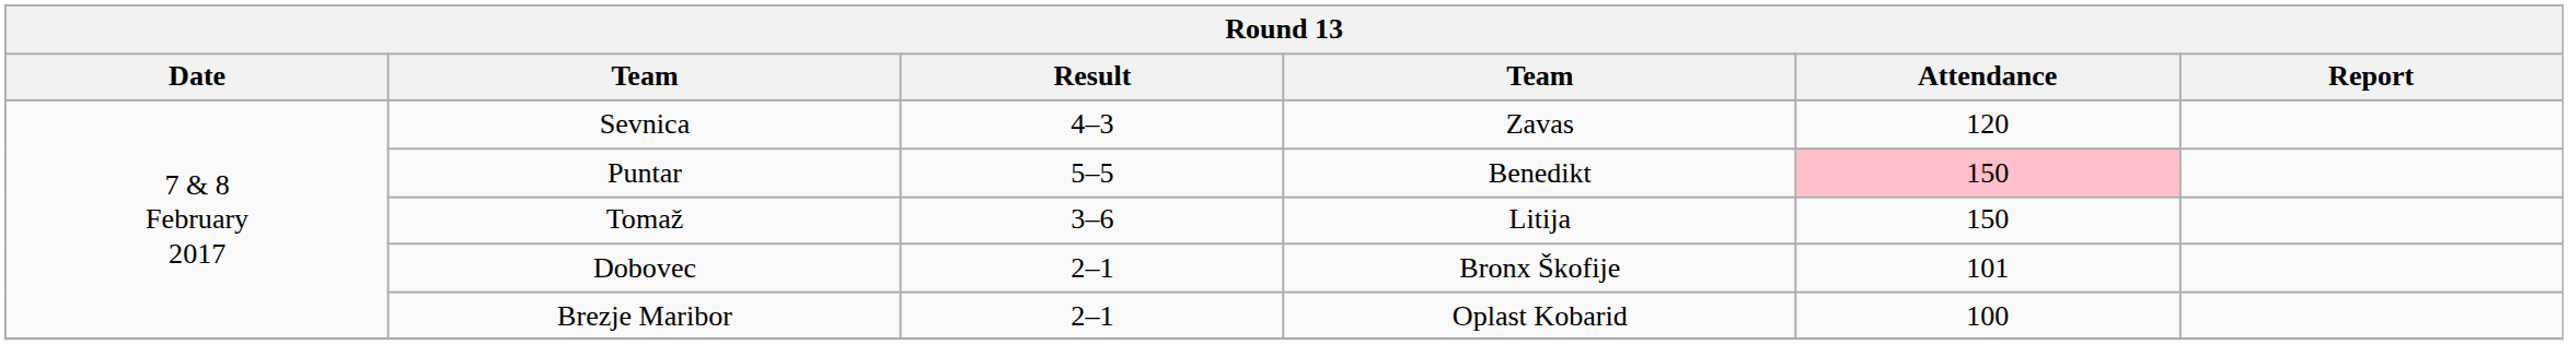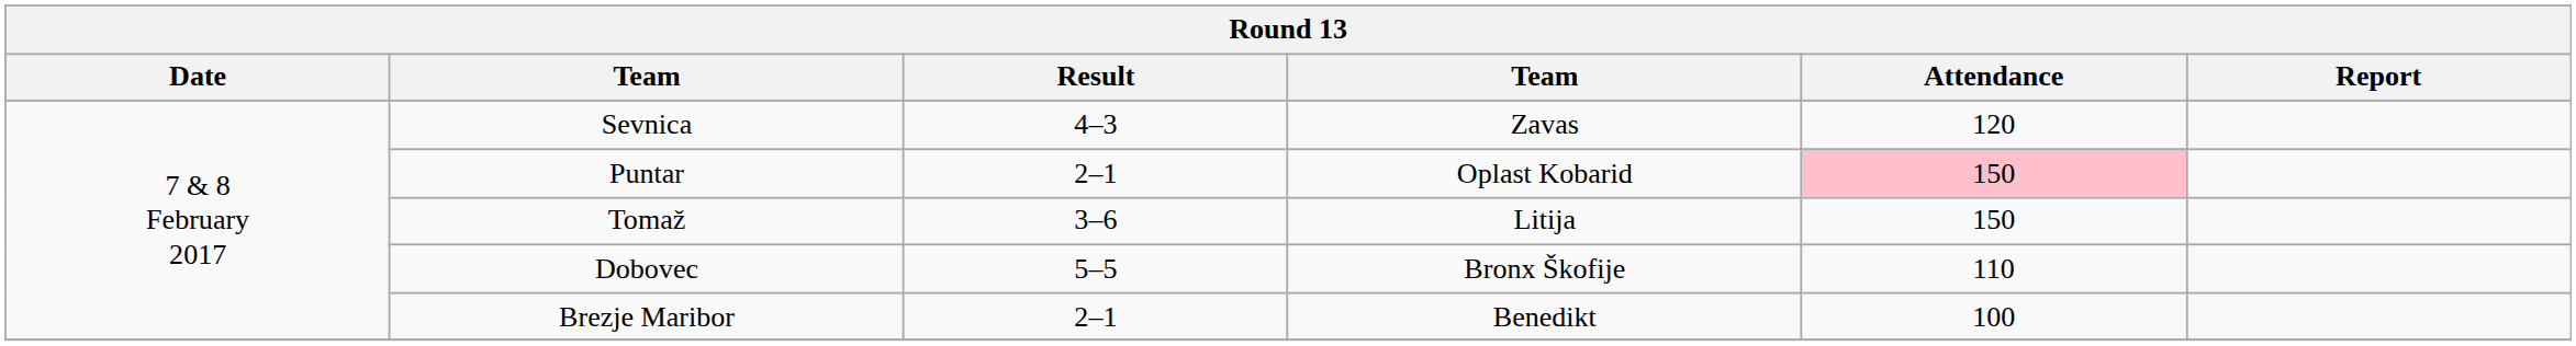 <table class="wikitable collapsible collapsed" style="font-size:88%; text-align:center; width:100%">
 <tr>
 <th colspan=6 bgcolor=#FFFFFF>Round 13</th>
 </tr>
 <tr>
 <th width=15% bgcolor=#89CFF0>Date</th>
 <th width=20% bgcolor=#89CFF0>Team</th>
 <th width=15% bgcolor=#89CFF0>Result</th>
 <th width=20% bgcolor=#89CFF0>Team</th>
 <th width=15% bgcolor=#89CFF0>Attendance</th>
 <th width=15% bgcolor=#89CFF0>Report</th>
 </tr>
 <tr>
 <td rowspan=5>7 & 8 <br> February<br> 2017</td>
 <td>Sevnica</td>
 <td>4–3</td>
 <td>Zavas</td>
 <td>120</td>
 <td></td>
 </tr>
 <tr align=center>
 <td>Puntar</td>
-<td>5–5</td>
-<td>Benedikt</td>
+<td>2–1</td>
+<td>Oplast Kobarid</td>
 <td style="background: pink;">150</td>
 <td></td>
 </tr>
 <tr align=center>
 <td>Tomaž</td>
 <td>3–6</td>
 <td>Litija</td>
 <td>150</td>
 <td></td>
 </tr>
 <tr align=center>
 <td>Dobovec</td>
-<td>2–1</td>
+<td>5–5</td>
 <td>Bronx Škofije</td>
-<td>101</td>
+<td>110</td>
 <td></td>
 </tr>
 <tr align=center>
 <td>Brezje Maribor</td>
 <td>2–1</td>
-<td>Oplast Kobarid</td>
+<td>Benedikt</td>
 <td>100</td>
 <td></td>
 </tr>
 <tr>
 </tr>
 </table>
